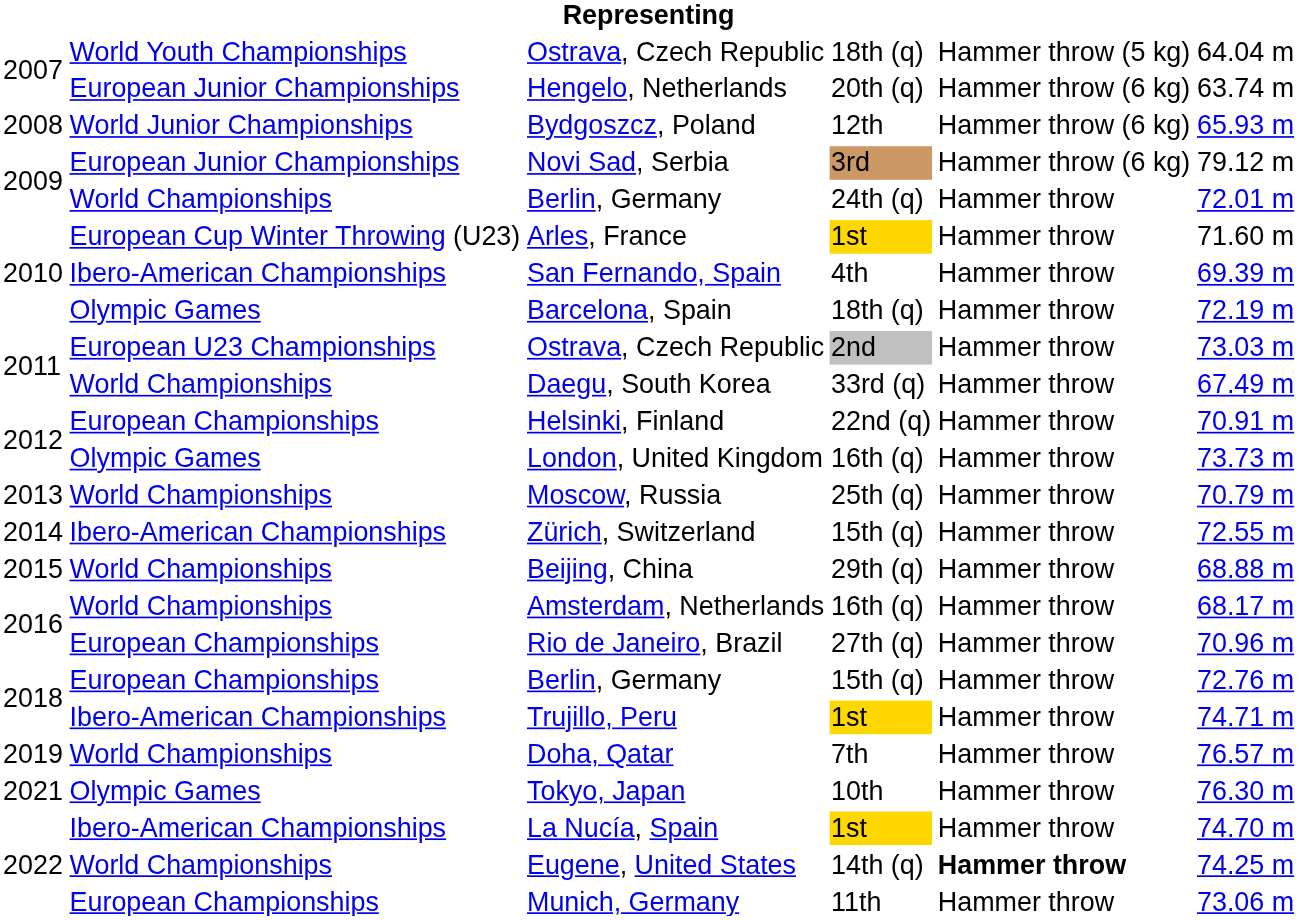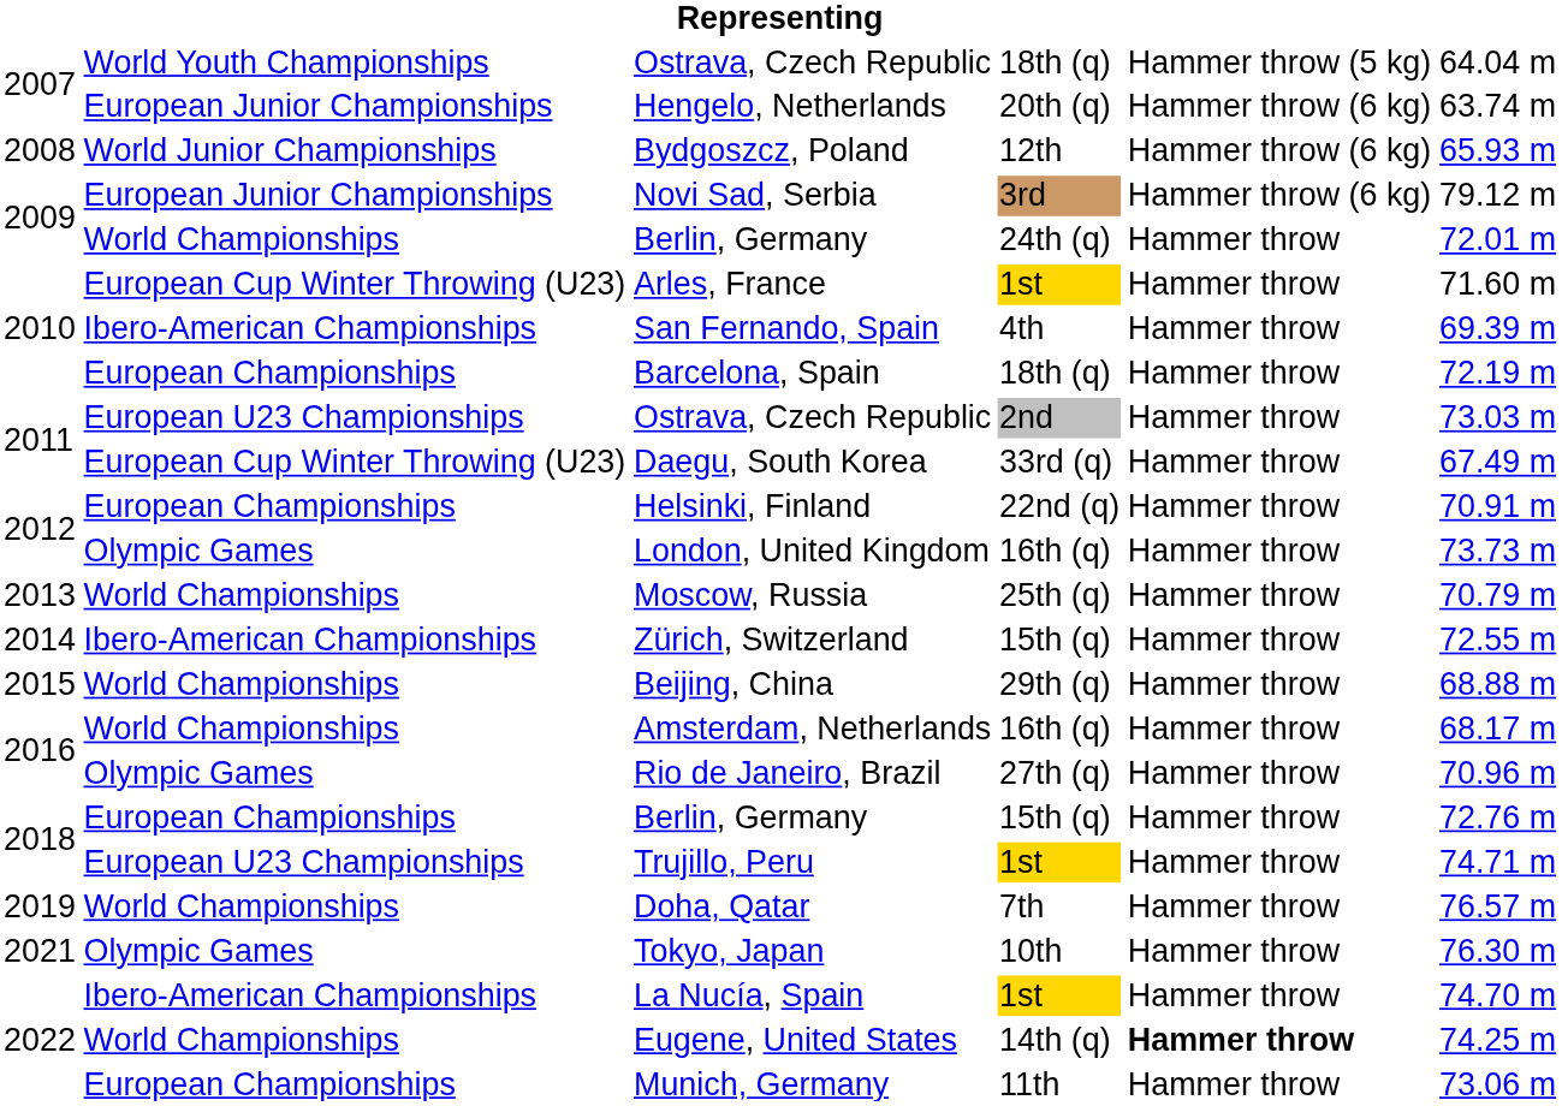 <table>
 <tr>
 <th colspan="6">Representing </th>
 </tr>
 <tr>
 <td rowspan=2>2007</td>
 <td><a href='#'>World Youth Championships</a></td>
 <td><a href='#'>Ostrava</a>, Czech Republic</td>
 <td>18th (q)</td>
 <td>Hammer throw (5 kg)</td>
 <td>64.04 m</td>
 </tr>
 <tr>
 <td><a href='#'>European Junior Championships</a></td>
 <td><a href='#'>Hengelo</a>, Netherlands</td>
 <td>20th (q)</td>
 <td>Hammer throw (6 kg)</td>
 <td>63.74 m</td>
 </tr>
 <tr>
 <td>2008</td>
 <td><a href='#'>World Junior Championships</a></td>
 <td><a href='#'>Bydgoszcz</a>, Poland</td>
 <td>12th</td>
 <td>Hammer throw (6 kg)</td>
 <td><a href='#'>65.93 m</a></td>
 </tr>
 <tr>
 <td rowspan=2>2009</td>
 <td><a href='#'>European Junior Championships</a></td>
 <td><a href='#'>Novi Sad</a>, Serbia</td>
 <td bgcolor=cc9966>3rd</td>
 <td>Hammer throw (6 kg)</td>
 <td>79.12 m</td>
 </tr>
 <tr>
 <td><a href='#'>World Championships</a></td>
 <td><a href='#'>Berlin</a>, Germany</td>
 <td>24th (q)</td>
 <td>Hammer throw</td>
 <td><a href='#'>72.01 m</a></td>
 </tr>
 <tr>
 <td rowspan=3>2010</td>
 <td><a href='#'>European Cup Winter Throwing</a> (U23)</td>
 <td><a href='#'>Arles</a>, France</td>
 <td bgcolor=gold>1st</td>
 <td>Hammer throw</td>
 <td>71.60 m</td>
 </tr>
 <tr>
 <td><a href='#'>Ibero-American Championships</a></td>
 <td><a href='#'>San Fernando, Spain</a></td>
 <td>4th</td>
 <td>Hammer throw</td>
 <td><a href='#'>69.39 m</a></td>
 </tr>
 <tr>
-<td><a href='#'>Olympic Games</a></td>
+<td><a href='#'>European Championships</a></td>
 <td><a href='#'>Barcelona</a>, Spain</td>
 <td>18th (q)</td>
 <td>Hammer throw</td>
 <td><a href='#'>72.19 m</a></td>
 </tr>
 <tr>
 <td rowspan=2>2011</td>
 <td><a href='#'>European U23 Championships</a></td>
 <td><a href='#'>Ostrava</a>, Czech Republic</td>
 <td bgcolor=silver>2nd</td>
 <td>Hammer throw</td>
 <td><a href='#'>73.03 m</a></td>
 </tr>
 <tr>
-<td><a href='#'>World Championships</a></td>
+<td><a href='#'>European Cup Winter Throwing</a> (U23)</td>
 <td><a href='#'>Daegu</a>, South Korea</td>
 <td>33rd (q)</td>
 <td>Hammer throw</td>
 <td><a href='#'>67.49 m</a></td>
 </tr>
 <tr>
 <td rowspan=2>2012</td>
 <td><a href='#'>European Championships</a></td>
 <td><a href='#'>Helsinki</a>, Finland</td>
 <td>22nd (q)</td>
 <td>Hammer throw</td>
 <td><a href='#'>70.91 m</a></td>
 </tr>
 <tr>
 <td><a href='#'>Olympic Games</a></td>
 <td><a href='#'>London</a>, United Kingdom</td>
 <td>16th (q)</td>
 <td>Hammer throw</td>
 <td><a href='#'>73.73 m</a></td>
 </tr>
 <tr>
 <td>2013</td>
 <td><a href='#'>World Championships</a></td>
 <td><a href='#'>Moscow</a>, Russia</td>
 <td>25th (q)</td>
 <td>Hammer throw</td>
 <td><a href='#'>70.79 m</a></td>
 </tr>
 <tr>
 <td>2014</td>
 <td><a href='#'>Ibero-American Championships</a></td>
 <td><a href='#'>Zürich</a>, Switzerland</td>
 <td>15th (q)</td>
 <td>Hammer throw</td>
 <td><a href='#'>72.55 m</a></td>
 </tr>
 <tr>
 <td>2015</td>
 <td><a href='#'>World Championships</a></td>
 <td><a href='#'>Beijing</a>, China</td>
 <td>29th (q)</td>
 <td>Hammer throw</td>
 <td><a href='#'>68.88 m</a></td>
 </tr>
 <tr>
 <td rowspan=2>2016</td>
 <td><a href='#'>World Championships</a></td>
 <td><a href='#'>Amsterdam</a>, Netherlands</td>
 <td>16th (q)</td>
 <td>Hammer throw</td>
 <td><a href='#'>68.17 m</a></td>
 </tr>
 <tr>
-<td><a href='#'>European Championships</a></td>
+<td><a href='#'>Olympic Games</a></td>
 <td><a href='#'>Rio de Janeiro</a>, Brazil</td>
 <td>27th (q)</td>
 <td>Hammer throw</td>
 <td><a href='#'>70.96 m</a></td>
 </tr>
 <tr>
 <td rowspan=2>2018</td>
 <td><a href='#'>European Championships</a></td>
 <td><a href='#'>Berlin</a>, Germany</td>
 <td>15th (q)</td>
 <td>Hammer throw</td>
 <td><a href='#'>72.76 m</a></td>
 </tr>
 <tr>
-<td><a href='#'>Ibero-American Championships</a></td>
+<td><a href='#'>European U23 Championships</a></td>
 <td><a href='#'>Trujillo, Peru</a></td>
 <td bgcolor=gold>1st</td>
 <td>Hammer throw</td>
 <td><a href='#'>74.71 m</a></td>
 </tr>
 <tr>
 <td>2019</td>
 <td><a href='#'>World Championships</a></td>
 <td><a href='#'>Doha, Qatar</a></td>
 <td>7th</td>
 <td>Hammer throw</td>
 <td><a href='#'>76.57 m</a></td>
 </tr>
 <tr>
 <td>2021</td>
 <td><a href='#'>Olympic Games</a></td>
 <td><a href='#'>Tokyo, Japan</a></td>
 <td>10th</td>
 <td>Hammer throw</td>
 <td><a href='#'>76.30 m</a></td>
 </tr>
 <tr>
 <td rowspan=3>2022</td>
 <td><a href='#'>Ibero-American Championships</a></td>
 <td><a href='#'>La Nucía</a>, <a href='#'>Spain</a></td>
 <td bgcolor="gold">1st</td>
 <td>Hammer throw</td>
 <td><a href='#'>74.70 m</a></td>
 </tr>
 <tr>
 <td><a href='#'>World Championships</a></td>
 <td><a href='#'>Eugene</a>, <a href='#'>United States</a></td>
 <td>14th (q)</td>
 <td><strong>Hammer throw</strong></td>
 <td><a href='#'>74.25 m</a></td>
 </tr>
 <tr>
 <td><a href='#'>European Championships</a></td>
 <td><a href='#'>Munich, Germany</a></td>
 <td>11th</td>
 <td>Hammer throw</td>
 <td><a href='#'>73.06 m</a></td>
 </tr>
 </table>
